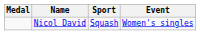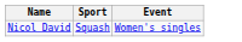 <table class="wikitable sortable" style="font-size: 95%;">
 <tr>
-<th>Medal</th>
 <th>Name</th>
 <th>Sport</th>
 <th>Event</th>
 </tr>
 <tr>
-<td></td>
 <td><a href='#'>Nicol David</a></td>
 <td><a href='#'>Squash</a></td>
 <td><a href='#'>Women's singles</a></td>
 </tr>
 </table>
